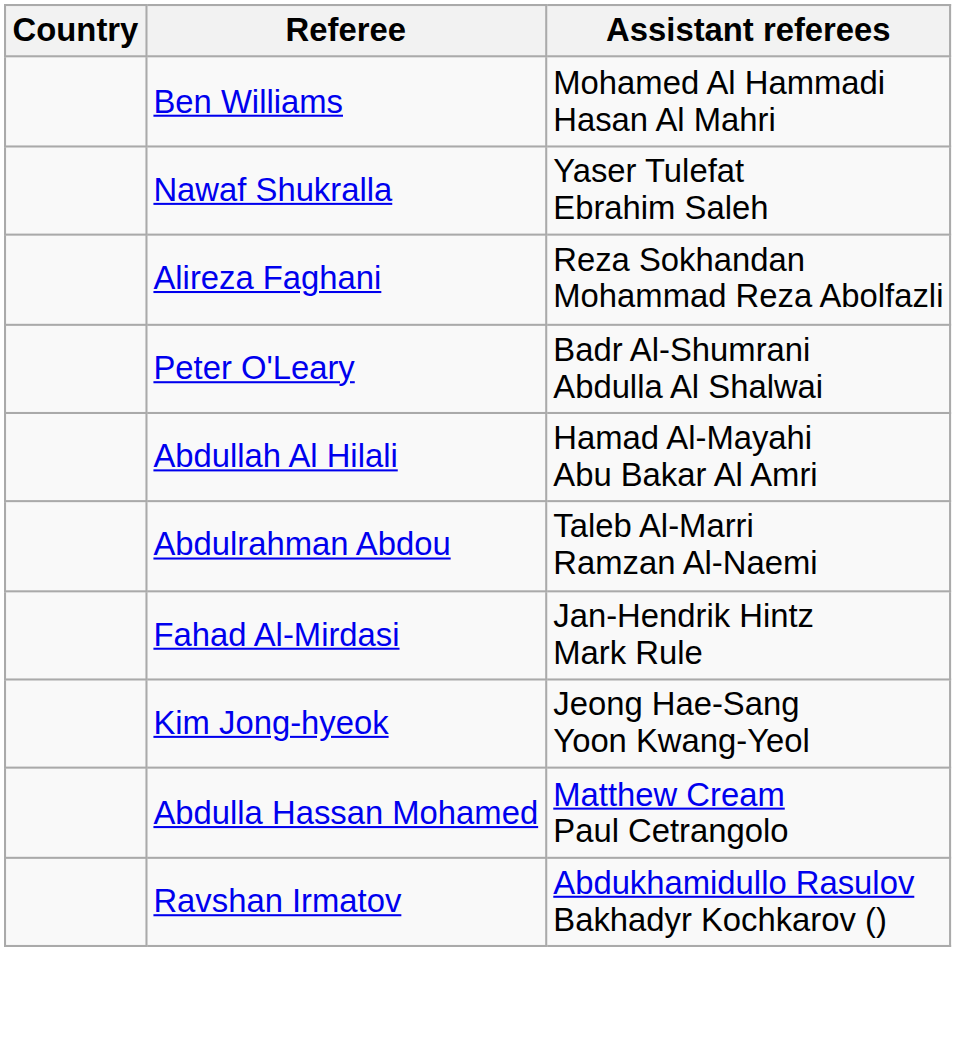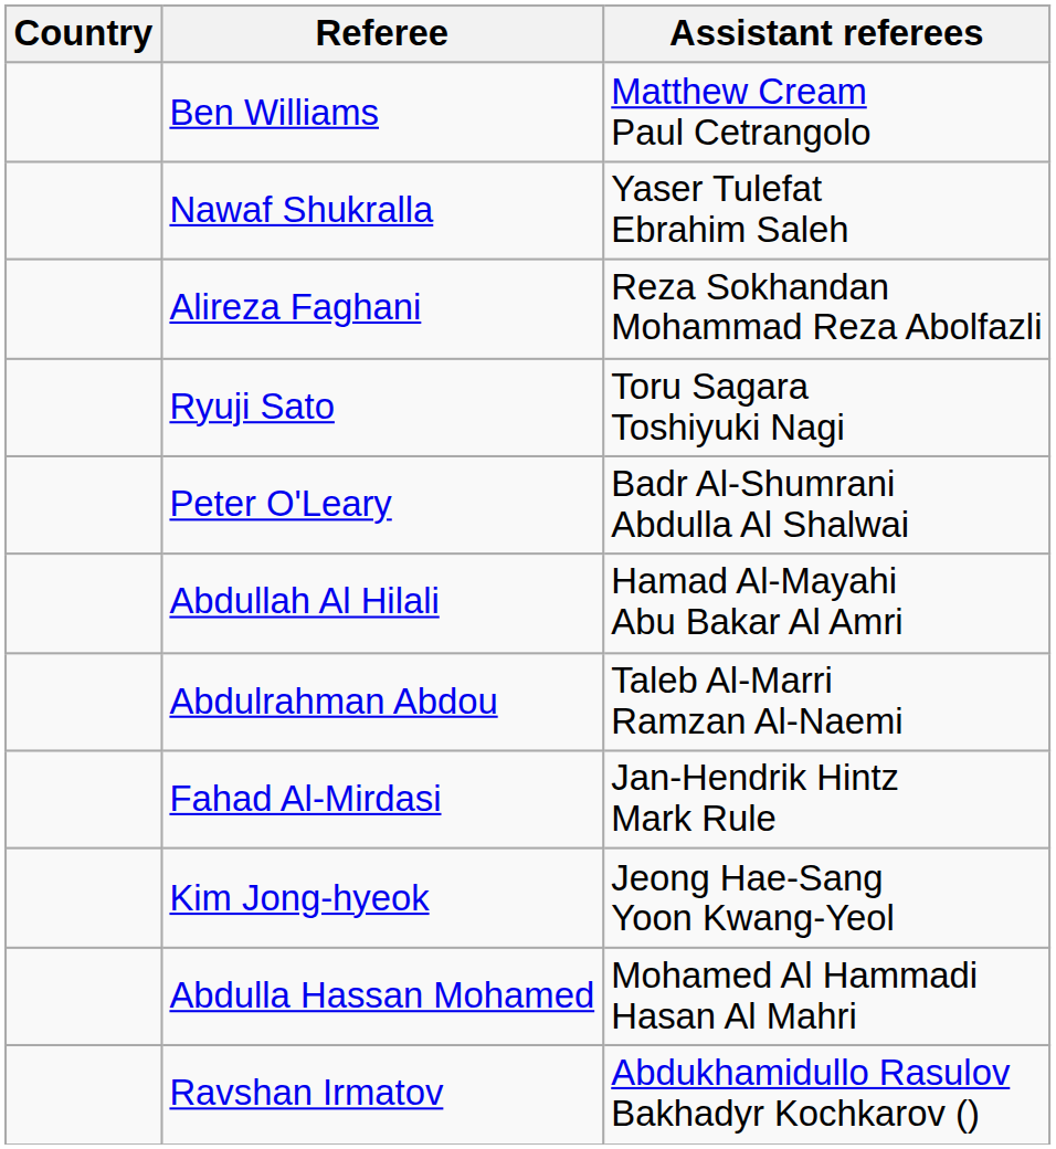 <table class="wikitable">
 <tr>
 <th>Country</th>
 <th>Referee</th>
 <th>Assistant referees</th>
 </tr>
 <tr>
 <td></td>
 <td><a href='#'>Ben Williams</a></td>
-<td>Mohamed Al Hammadi<br>Hasan Al Mahri</td>
+<td><a href='#'>Matthew Cream</a><br>Paul Cetrangolo</td>
 </tr>
 <tr>
 <td></td>
 <td><a href='#'>Nawaf Shukralla</a></td>
 <td>Yaser Tulefat<br>Ebrahim Saleh</td>
 </tr>
 <tr>
 <td></td>
 <td><a href='#'>Alireza Faghani</a></td>
 <td>Reza Sokhandan<br>Mohammad Reza Abolfazli</td>
+</tr>
+<tr>
+<td></td>
+<td><a href='#'>Ryuji Sato</a></td>
+<td>Toru Sagara<br>Toshiyuki Nagi</td>
 </tr>
 <tr>
 <td></td>
 <td><a href='#'>Peter O'Leary</a></td>
 <td>Badr Al-Shumrani<br>Abdulla Al Shalwai</td>
 </tr>
 <tr>
 <td></td>
 <td><a href='#'>Abdullah Al Hilali</a></td>
 <td>Hamad Al-Mayahi<br>Abu Bakar Al Amri</td>
 </tr>
 <tr>
 <td></td>
 <td><a href='#'>Abdulrahman Abdou</a></td>
 <td>Taleb Al-Marri<br>Ramzan Al-Naemi</td>
 </tr>
 <tr>
 <td></td>
 <td><a href='#'>Fahad Al-Mirdasi</a></td>
 <td>Jan-Hendrik Hintz<br>Mark Rule</td>
 </tr>
 <tr>
 <td></td>
 <td><a href='#'>Kim Jong-hyeok</a></td>
 <td>Jeong Hae-Sang<br>Yoon Kwang-Yeol</td>
 </tr>
 <tr>
 <td></td>
 <td><a href='#'>Abdulla Hassan Mohamed</a></td>
-<td><a href='#'>Matthew Cream</a><br>Paul Cetrangolo</td>
+<td>Mohamed Al Hammadi<br>Hasan Al Mahri</td>
 </tr>
 <tr>
 <td></td>
 <td><a href='#'>Ravshan Irmatov</a></td>
 <td><a href='#'>Abdukhamidullo Rasulov</a><br>Bakhadyr Kochkarov ()</td>
 </tr>
 </table>
